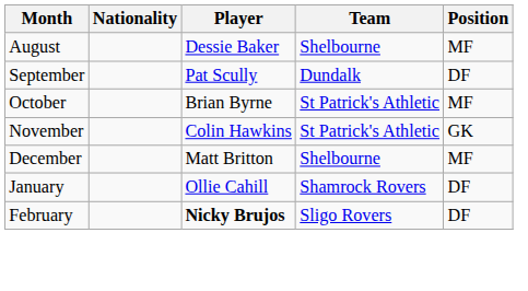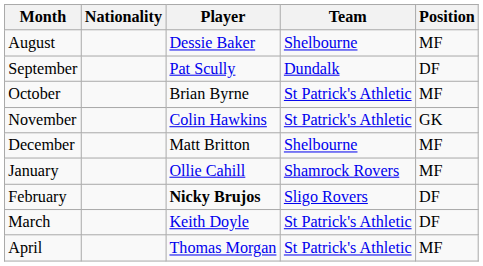 <table class="wikitable sortable">
 <tr>
 <th>Month</th>
 <th>Nationality</th>
 <th>Player</th>
 <th>Team</th>
 <th>Position</th>
 </tr>
 <tr>
 <td>August</td>
 <td></td>
 <td><a href='#'>Dessie Baker</a></td>
 <td><a href='#'>Shelbourne</a></td>
 <td>MF</td>
 </tr>
 <tr>
 <td>September</td>
 <td></td>
 <td><a href='#'>Pat Scully</a></td>
 <td><a href='#'>Dundalk</a></td>
 <td>DF</td>
 </tr>
 <tr>
 <td>October</td>
 <td></td>
 <td>Brian Byrne</td>
 <td><a href='#'>St Patrick's Athletic</a></td>
 <td>MF</td>
 </tr>
 <tr>
 <td>November</td>
 <td></td>
 <td><a href='#'>Colin Hawkins</a></td>
 <td><a href='#'>St Patrick's Athletic</a></td>
 <td>GK</td>
 </tr>
 <tr>
 <td>December</td>
 <td></td>
 <td>Matt Britton</td>
 <td><a href='#'>Shelbourne</a></td>
 <td>MF</td>
 </tr>
 <tr>
 <td>January</td>
 <td></td>
 <td><a href='#'>Ollie Cahill</a></td>
 <td><a href='#'>Shamrock Rovers</a></td>
-<td>DF</td>
+<td>MF</td>
 </tr>
 <tr>
 <td>February</td>
 <td></td>
 <td><strong>Nicky Brujos</strong></td>
 <td><a href='#'>Sligo Rovers</a></td>
 <td>DF</td>
 </tr>
+<tr>
+<td>March</td>
+<td></td>
+<td><a href='#'>Keith Doyle</a></td>
+<td><a href='#'>St Patrick's Athletic</a></td>
+<td>DF</td>
+</tr>
+<tr>
+<td>April</td>
+<td></td>
+<td><a href='#'>Thomas Morgan</a></td>
+<td><a href='#'>St Patrick's Athletic</a></td>
+<td>MF</td>
+</tr>
 </table>
